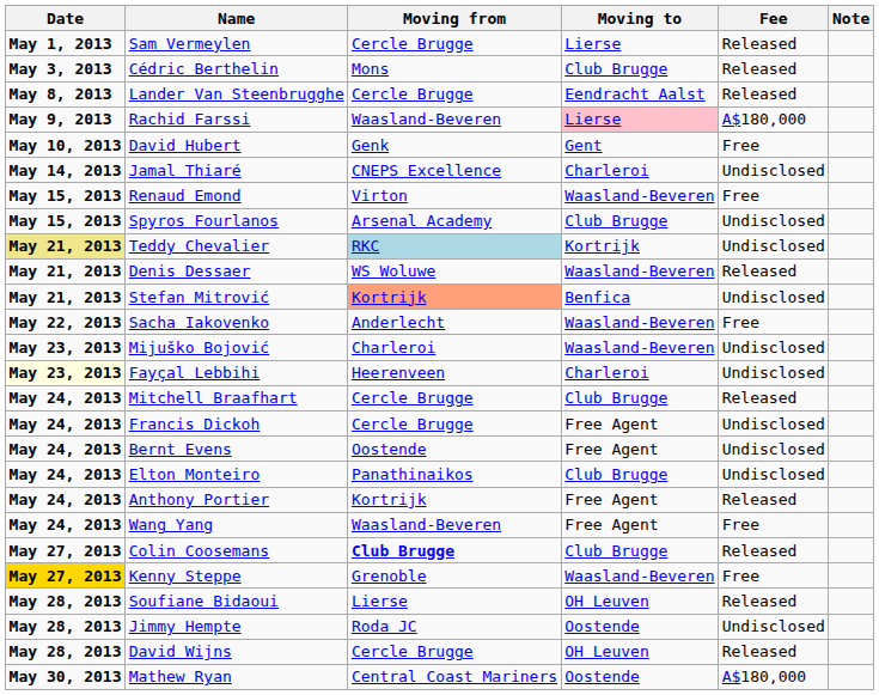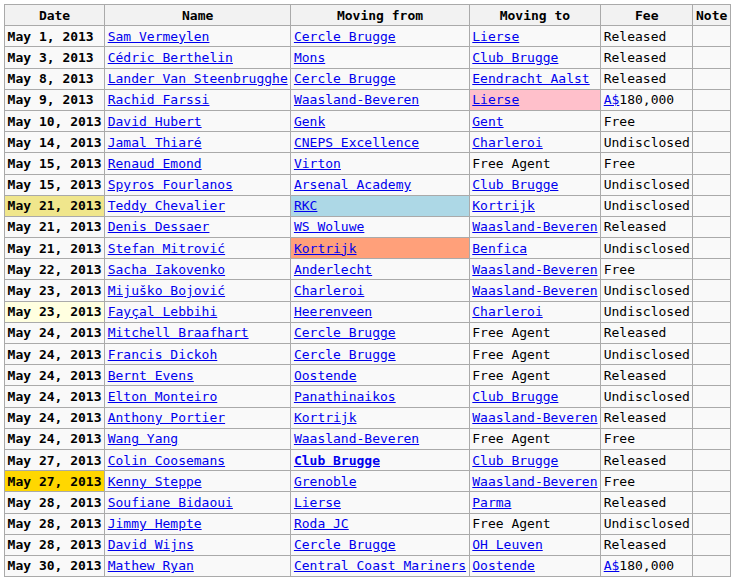 <table class="wikitable sortable">
 <tr>
 <th>Date</th>
 <th>Name</th>
 <th>Moving from</th>
 <th>Moving to</th>
 <th>Fee</th>
 <th>Note</th>
 </tr>
 <tr>
 <td><strong>May 1, 2013</strong></td>
 <td> <a href='#'>Sam Vermeylen</a></td>
 <td> <a href='#'>Cercle Brugge</a></td>
 <td> <a href='#'>Lierse</a></td>
 <td>Released </td>
 <td></td>
 </tr>
 <tr>
 <td><strong>May 3, 2013</strong></td>
 <td> <a href='#'>Cédric Berthelin</a></td>
 <td> <a href='#'>Mons</a></td>
 <td> <a href='#'>Club Brugge</a></td>
 <td>Released </td>
 <td></td>
 </tr>
 <tr>
 <td><strong>May 8, 2013</strong></td>
 <td> <a href='#'>Lander Van Steenbrugghe</a></td>
 <td> <a href='#'>Cercle Brugge</a></td>
 <td> <a href='#'>Eendracht Aalst</a></td>
 <td>Released </td>
 <td></td>
 </tr>
 <tr>
 <td><strong>May 9, 2013</strong></td>
 <td> <a href='#'>Rachid Farssi</a></td>
 <td> <a href='#'>Waasland-Beveren</a></td>
 <td style="background: pink;"> <a href='#'>Lierse</a></td>
 <td><a href='#'>A$</a>180,000</td>
 <td></td>
 </tr>
 <tr>
 <td><strong>May 10, 2013</strong></td>
 <td> <a href='#'>David Hubert</a></td>
 <td> <a href='#'>Genk</a></td>
 <td> <a href='#'>Gent</a></td>
 <td>Free </td>
 <td align=center></td>
 </tr>
 <tr>
 <td><strong>May 14, 2013</strong></td>
 <td> <a href='#'>Jamal Thiaré</a></td>
 <td> <a href='#'>CNEPS Excellence</a></td>
 <td> <a href='#'>Charleroi</a></td>
 <td>Undisclosed </td>
 <td align=center></td>
 </tr>
 <tr>
 <td><strong>May 15, 2013</strong></td>
 <td> <a href='#'>Renaud Emond</a></td>
 <td> <a href='#'>Virton</a></td>
-<td> <a href='#'>Waasland-Beveren</a></td>
+<td>Free Agent</td>
 <td>Free </td>
 <td></td>
 </tr>
 <tr>
 <td><strong>May 15, 2013</strong></td>
 <td> <a href='#'>Spyros Fourlanos</a></td>
 <td> <a href='#'>Arsenal Academy</a></td>
 <td> <a href='#'>Club Brugge</a></td>
 <td>Undisclosed </td>
 <td></td>
 </tr>
 <tr>
 <td style="background: khaki;"><strong>May 21, 2013</strong></td>
 <td> <a href='#'>Teddy Chevalier</a></td>
 <td style="background: lightblue;"> <a href='#'>RKC</a></td>
 <td> <a href='#'>Kortrijk</a></td>
 <td>Undisclosed </td>
 <td></td>
 </tr>
 <tr>
 <td><strong>May 21, 2013</strong></td>
 <td> <a href='#'>Denis Dessaer</a></td>
 <td> <a href='#'>WS Woluwe</a></td>
 <td> <a href='#'>Waasland-Beveren</a></td>
 <td>Released </td>
 <td></td>
 </tr>
 <tr>
 <td><strong>May 21, 2013</strong></td>
 <td> <a href='#'>Stefan Mitrović</a></td>
 <td style="background: lightsalmon;"> <a href='#'>Kortrijk</a></td>
 <td> <a href='#'>Benfica</a></td>
 <td>Undisclosed </td>
 <td></td>
 </tr>
 <tr>
 <td><strong>May 22, 2013</strong></td>
 <td> <a href='#'>Sacha Iakovenko</a></td>
 <td> <a href='#'>Anderlecht</a></td>
 <td> <a href='#'>Waasland-Beveren</a></td>
 <td>Free </td>
 <td></td>
 </tr>
 <tr>
 <td><strong>May 23, 2013</strong></td>
 <td> <a href='#'>Mijuško Bojović</a></td>
 <td> <a href='#'>Charleroi</a></td>
 <td> <a href='#'>Waasland-Beveren</a></td>
 <td>Undisclosed </td>
 <td></td>
 </tr>
 <tr>
 <td style="background: lightyellow;"><strong>May 23, 2013</strong></td>
 <td> <a href='#'>Fayçal Lebbihi</a></td>
 <td> <a href='#'>Heerenveen</a></td>
 <td> <a href='#'>Charleroi</a></td>
 <td>Undisclosed </td>
 <td></td>
 </tr>
 <tr>
 <td><strong>May 24, 2013</strong></td>
 <td> <a href='#'>Mitchell Braafhart</a></td>
 <td> <a href='#'>Cercle Brugge</a></td>
-<td> <a href='#'>Club Brugge</a></td>
+<td>Free Agent</td>
 <td>Released </td>
 <td></td>
 </tr>
 <tr>
 <td><strong>May 24, 2013</strong></td>
 <td> <a href='#'>Francis Dickoh</a></td>
 <td> <a href='#'>Cercle Brugge</a></td>
 <td>Free Agent</td>
 <td>Undisclosed </td>
 <td></td>
 </tr>
 <tr>
 <td><strong>May 24, 2013</strong></td>
 <td> <a href='#'>Bernt Evens</a></td>
 <td> <a href='#'>Oostende</a></td>
 <td>Free Agent</td>
-<td>Undisclosed </td>
+<td>Released </td>
 <td></td>
 </tr>
 <tr>
 <td><strong>May 24, 2013</strong></td>
 <td> <a href='#'>Elton Monteiro</a></td>
 <td> <a href='#'>Panathinaikos</a></td>
 <td> <a href='#'>Club Brugge</a></td>
 <td>Undisclosed </td>
 <td></td>
 </tr>
 <tr>
 <td><strong>May 24, 2013</strong></td>
 <td> <a href='#'>Anthony Portier</a></td>
 <td> <a href='#'>Kortrijk</a></td>
-<td>Free Agent</td>
+<td> <a href='#'>Waasland-Beveren</a></td>
 <td>Released </td>
 <td></td>
 </tr>
 <tr>
 <td><strong>May 24, 2013</strong></td>
 <td> <a href='#'>Wang Yang</a></td>
 <td> <a href='#'>Waasland-Beveren</a></td>
 <td>Free Agent</td>
 <td>Free </td>
 <td></td>
 </tr>
 <tr>
 <td><strong>May 27, 2013</strong></td>
 <td> <a href='#'>Colin Coosemans</a></td>
 <td><strong> <a href='#'>Club Brugge</a></strong></td>
 <td> <a href='#'>Club Brugge</a></td>
 <td>Released </td>
 <td align=center></td>
 </tr>
 <tr>
 <td style="background: gold;"><strong>May 27, 2013</strong></td>
 <td> <a href='#'>Kenny Steppe</a></td>
 <td> <a href='#'>Grenoble</a></td>
 <td> <a href='#'>Waasland-Beveren</a></td>
 <td>Free </td>
 <td></td>
 </tr>
 <tr>
 <td><strong>May 28, 2013</strong></td>
 <td> <a href='#'>Soufiane Bidaoui</a></td>
 <td> <a href='#'>Lierse</a></td>
-<td> <a href='#'>OH Leuven</a></td>
+<td> <a href='#'>Parma</a></td>
 <td>Released </td>
 <td></td>
 </tr>
 <tr>
 <td><strong>May 28, 2013</strong></td>
 <td> <a href='#'>Jimmy Hempte</a></td>
 <td> <a href='#'>Roda JC</a></td>
-<td> <a href='#'>Oostende</a></td>
+<td>Free Agent</td>
 <td>Undisclosed </td>
 <td></td>
 </tr>
 <tr>
 <td><strong>May 28, 2013</strong></td>
 <td> <a href='#'>David Wijns</a></td>
 <td> <a href='#'>Cercle Brugge</a></td>
 <td> <a href='#'>OH Leuven</a></td>
 <td>Released </td>
 <td></td>
 </tr>
 <tr>
 <td><strong>May 30, 2013</strong></td>
 <td> <a href='#'>Mathew Ryan</a></td>
 <td> <a href='#'>Central Coast Mariners</a></td>
 <td> <a href='#'>Oostende</a></td>
 <td><a href='#'>A$</a>180,000</td>
 <td></td>
 </tr>
 </table>
